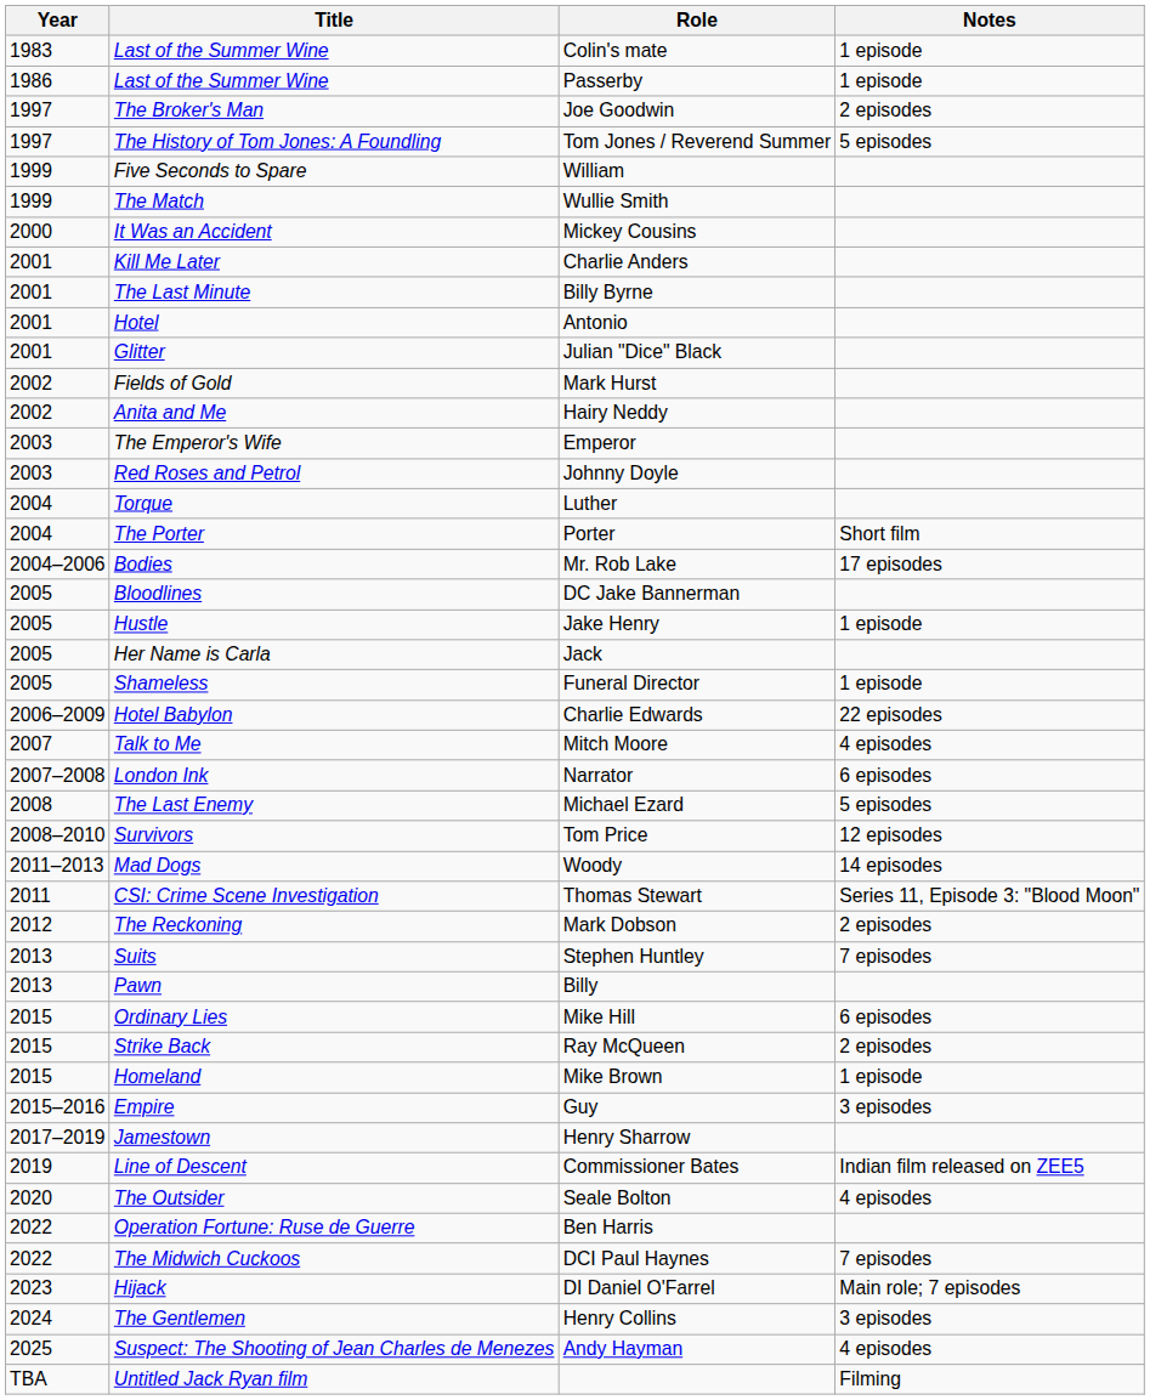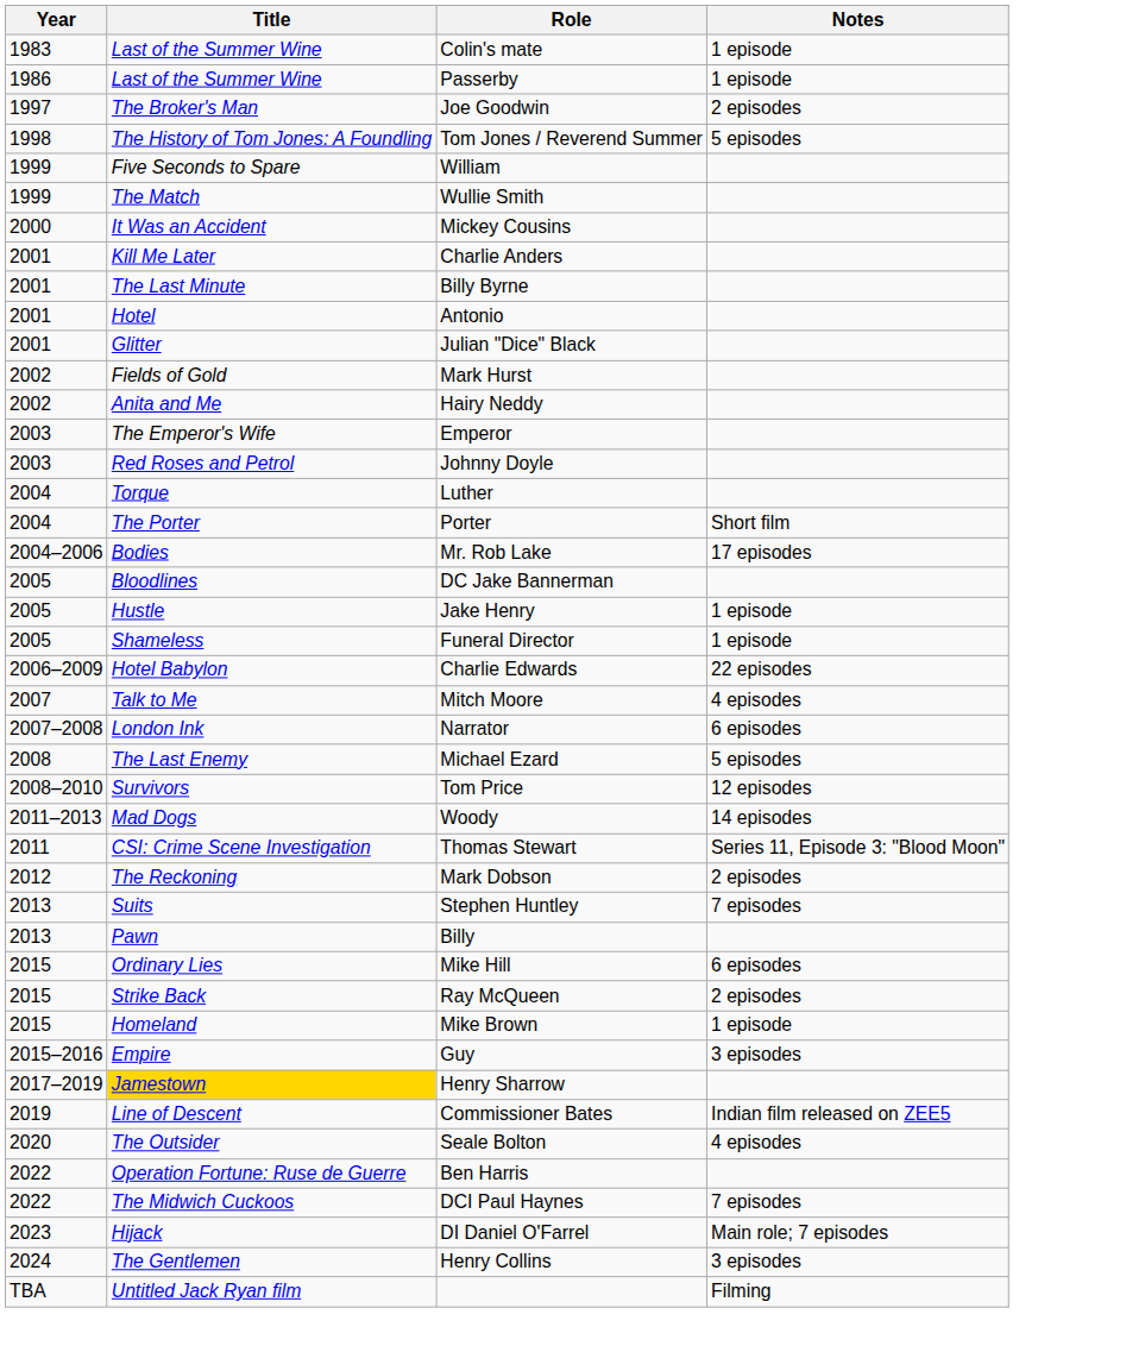 <table class="wikitable sortable">
 <tr>
 <th>Year</th>
 <th>Title</th>
 <th>Role</th>
 <th>Notes</th>
 </tr>
 <tr>
 <td>1983</td>
 <td><em><a href='#'>Last of the Summer Wine</a></em></td>
 <td>Colin's mate</td>
 <td>1 episode</td>
 </tr>
 <tr>
 <td>1986</td>
 <td><em><a href='#'>Last of the Summer Wine</a></em></td>
 <td>Passerby</td>
 <td>1 episode</td>
 </tr>
 <tr>
 <td>1997</td>
 <td><em><a href='#'>The Broker's Man</a></em></td>
 <td>Joe Goodwin</td>
 <td>2 episodes</td>
 </tr>
 <tr>
-<td>1997</td>
+<td>1998</td>
 <td><em><a href='#'>The History of Tom Jones: A Foundling</a></em></td>
 <td>Tom Jones / Reverend Summer</td>
 <td>5 episodes</td>
 </tr>
 <tr>
 <td>1999</td>
 <td><em>Five Seconds to Spare</em></td>
 <td>William</td>
 <td></td>
 </tr>
 <tr>
 <td>1999</td>
 <td><em><a href='#'>The Match</a></em></td>
 <td>Wullie Smith</td>
 <td></td>
 </tr>
 <tr>
 <td>2000</td>
 <td><em><a href='#'>It Was an Accident</a></em></td>
 <td>Mickey Cousins</td>
 <td></td>
 </tr>
 <tr>
 <td>2001</td>
 <td><em><a href='#'>Kill Me Later</a></em></td>
 <td>Charlie Anders</td>
 <td></td>
 </tr>
 <tr>
 <td>2001</td>
 <td><em><a href='#'>The Last Minute</a></em></td>
 <td>Billy Byrne</td>
 <td></td>
 </tr>
 <tr>
 <td>2001</td>
 <td><em><a href='#'>Hotel</a></em></td>
 <td>Antonio</td>
 <td></td>
 </tr>
 <tr>
 <td>2001</td>
 <td><em><a href='#'>Glitter</a></em></td>
 <td>Julian "Dice" Black</td>
 <td></td>
 </tr>
 <tr>
 <td>2002</td>
 <td><em>Fields of Gold</em></td>
 <td>Mark Hurst</td>
 <td></td>
 </tr>
 <tr>
 <td>2002</td>
 <td><em><a href='#'>Anita and Me</a></em></td>
 <td>Hairy Neddy</td>
 <td></td>
 </tr>
 <tr>
 <td>2003</td>
 <td><em>The Emperor's Wife</em></td>
 <td>Emperor</td>
 <td></td>
 </tr>
 <tr>
 <td>2003</td>
 <td><em><a href='#'>Red Roses and Petrol</a></em></td>
 <td>Johnny Doyle</td>
 <td></td>
 </tr>
 <tr>
 <td>2004</td>
 <td><em><a href='#'>Torque</a></em></td>
 <td>Luther</td>
 <td></td>
 </tr>
 <tr>
 <td>2004</td>
 <td><em><a href='#'>The Porter</a></em></td>
 <td>Porter</td>
 <td>Short film</td>
 </tr>
 <tr>
 <td>2004–2006</td>
 <td><em><a href='#'>Bodies</a></em></td>
 <td>Mr. Rob Lake</td>
 <td>17 episodes</td>
 </tr>
 <tr>
 <td>2005</td>
 <td><em><a href='#'>Bloodlines</a></em></td>
 <td>DC Jake Bannerman</td>
 <td></td>
 </tr>
 <tr>
 <td>2005</td>
 <td><em><a href='#'>Hustle</a></em></td>
 <td>Jake Henry</td>
 <td>1 episode</td>
 </tr>
 <tr>
 <td>2005</td>
-<td><em>Her Name is Carla</em></td>
-<td>Jack</td>
-<td></td>
-</tr>
-<tr>
-<td>2005</td>
 <td><em><a href='#'>Shameless</a></em></td>
 <td>Funeral Director</td>
 <td>1 episode</td>
 </tr>
 <tr>
 <td>2006–2009</td>
 <td><em><a href='#'>Hotel Babylon</a></em></td>
 <td>Charlie Edwards</td>
 <td>22 episodes</td>
 </tr>
 <tr>
 <td>2007</td>
 <td><em><a href='#'>Talk to Me</a></em></td>
 <td>Mitch Moore</td>
 <td>4 episodes</td>
 </tr>
 <tr>
 <td>2007–2008</td>
 <td><em><a href='#'>London Ink</a></em></td>
 <td>Narrator</td>
 <td>6 episodes</td>
 </tr>
 <tr>
 <td>2008</td>
 <td><em><a href='#'>The Last Enemy</a></em></td>
 <td>Michael Ezard</td>
 <td>5 episodes</td>
 </tr>
 <tr>
 <td>2008–2010</td>
 <td><em><a href='#'>Survivors</a></em></td>
 <td>Tom Price</td>
 <td>12 episodes</td>
 </tr>
 <tr>
 <td>2011–2013</td>
 <td><em><a href='#'>Mad Dogs</a></em></td>
 <td>Woody</td>
 <td>14 episodes</td>
 </tr>
 <tr>
 <td>2011</td>
 <td><em><a href='#'>CSI: Crime Scene Investigation</a></em></td>
 <td>Thomas Stewart</td>
 <td>Series 11, Episode 3: "Blood Moon"</td>
 </tr>
 <tr>
 <td>2012</td>
 <td><em><a href='#'>The Reckoning</a></em></td>
 <td>Mark Dobson</td>
 <td>2 episodes</td>
 </tr>
 <tr>
 <td>2013</td>
 <td><em><a href='#'>Suits</a></em></td>
 <td>Stephen Huntley</td>
 <td>7 episodes</td>
 </tr>
 <tr>
 <td>2013</td>
 <td><em><a href='#'>Pawn</a></em></td>
 <td>Billy</td>
 <td></td>
 </tr>
 <tr>
 <td>2015</td>
 <td><em><a href='#'>Ordinary Lies</a></em></td>
 <td>Mike Hill</td>
 <td>6 episodes</td>
 </tr>
 <tr>
 <td>2015</td>
 <td><em><a href='#'>Strike Back</a></em></td>
 <td>Ray McQueen</td>
 <td>2 episodes</td>
 </tr>
 <tr>
 <td>2015</td>
 <td><em><a href='#'>Homeland</a></em></td>
 <td>Mike Brown</td>
 <td>1 episode</td>
 </tr>
 <tr>
 <td>2015–2016</td>
 <td><em><a href='#'>Empire</a></em></td>
 <td>Guy</td>
 <td>3 episodes</td>
 </tr>
 <tr>
 <td>2017–2019</td>
-<td><em><a href='#'>Jamestown</a></em></td>
+<td style="background: gold;"><em><a href='#'>Jamestown</a></em></td>
 <td>Henry Sharrow</td>
 <td></td>
 </tr>
 <tr>
 <td>2019</td>
 <td><em><a href='#'>Line of Descent</a></em></td>
 <td>Commissioner Bates</td>
 <td>Indian film released on <a href='#'>ZEE5</a></td>
 </tr>
 <tr>
 <td>2020</td>
 <td><em><a href='#'>The Outsider</a></em></td>
 <td>Seale Bolton</td>
 <td>4 episodes</td>
 </tr>
 <tr>
 <td>2022</td>
 <td><em><a href='#'>Operation Fortune: Ruse de Guerre</a></em></td>
 <td>Ben Harris</td>
 <td></td>
 </tr>
 <tr>
 <td>2022</td>
 <td><em><a href='#'>The Midwich Cuckoos</a></em></td>
 <td>DCI Paul Haynes</td>
 <td>7 episodes</td>
 </tr>
 <tr>
 <td>2023</td>
 <td><em><a href='#'>Hijack</a></em></td>
 <td>DI Daniel O'Farrel</td>
 <td>Main role; 7 episodes</td>
 </tr>
 <tr>
 <td>2024</td>
 <td><em><a href='#'>The Gentlemen</a></em></td>
 <td>Henry Collins</td>
 <td>3 episodes</td>
 </tr>
 <tr>
-<td>2025</td>
-<td><em><a href='#'>Suspect: The Shooting of Jean Charles de Menezes</a></em></td>
-<td><a href='#'>Andy Hayman</a></td>
-<td>4 episodes</td>
-</tr>
-<tr>
 <td>TBA</td>
 <td><em><a href='#'>Untitled Jack Ryan film</a></em></td>
 <td></td>
 <td>Filming</td>
 </tr>
 </table>
